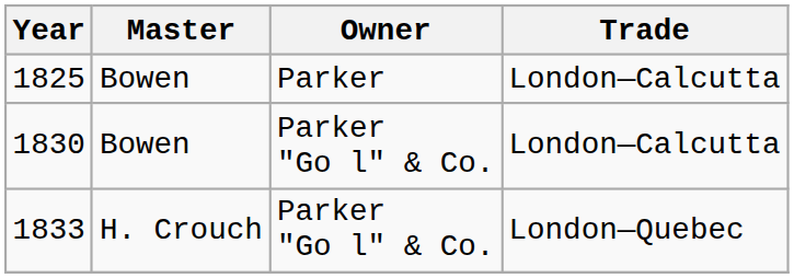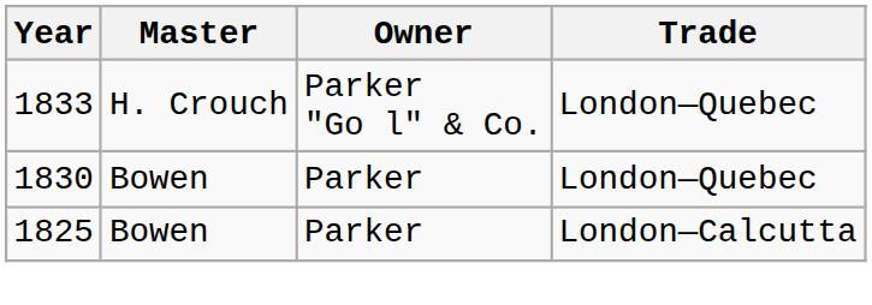 <table class="sortable wikitable">
 <tr>
 <th>Year</th>
 <th>Master</th>
 <th>Owner</th>
 <th>Trade</th>
 </tr>
 <tr>
+<td>1833</td>
+<td>H. Crouch</td>
+<td>Parker<br>"Go l" & Co.</td>
+<td>London—Quebec</td>
+</tr>
+<tr>
+<td>1830</td>
+<td>Bowen</td>
+<td>Parker</td>
+<td>London—Quebec</td>
+</tr>
+<tr>
 <td>1825</td>
 <td>Bowen</td>
 <td>Parker</td>
 <td>London—Calcutta</td>
 </tr>
 <tr>
-<td>1830</td>
-<td>Bowen</td>
-<td>Parker<br>"Go l" & Co.</td>
-<td>London—Calcutta</td>
-</tr>
-<tr>
-<td>1833</td>
-<td>H. Crouch</td>
-<td>Parker<br>"Go l" & Co.</td>
-<td>London—Quebec</td>
-</tr>
-<tr>
 </tr>
 </table>
